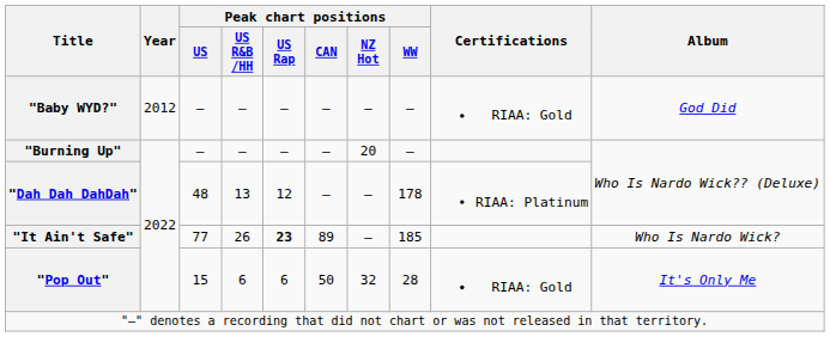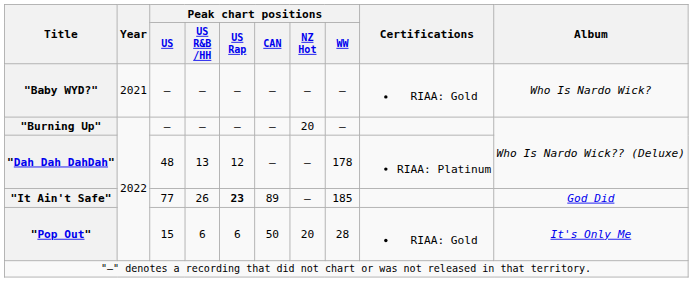 <table class="wikitable plainrowheaders" style="text-align:center;">
 <tr>
 <th scope="col" rowspan="2">Title</th>
 <th scope="col" rowspan="2">Year</th>
 <th scope="col" colspan="6">Peak chart positions</th>
 <th scope="col" rowspan="2">Certifications</th>
 <th scope="col" rowspan="2">Album</th>
 </tr>
 <tr>
 <th scope="col" style="width:3em;font-size:90%;"><a href='#'>US</a><br></th>
 <th scope="col" style="width:3em;font-size:90%;"><a href='#'>US<br>R&B<br>/HH</a><br></th>
 <th scope="col" style="width:3em;font-size:90%;"><a href='#'>US<br>Rap</a><br></th>
 <th scope="col" style="width:3em;font-size:90%;"><a href='#'>CAN</a><br></th>
 <th scope="col" style="width:3em;font-size:90%;"><a href='#'>NZ<br>Hot</a><br></th>
 <th scope="col" style="width:3em;font-size:90%;"><a href='#'>WW</a><br></th>
 </tr>
 <tr>
 <th scope="row">"Baby WYD?"<br></th>
-<td>2012</td>
+<td>2021</td>
 <td>—</td>
 <td>—</td>
 <td>—</td>
 <td>—</td>
 <td>—</td>
 <td>—</td>
 <td><br><ul><li>RIAA: Gold</li></ul></td>
-<td><em><a href='#'>God Did</a></em></td>
+<td><em>Who Is Nardo Wick?</em></td>
 </tr>
 <tr>
 <th scope="row">"Burning Up"<br></th>
 <td rowspan="4">2022</td>
 <td>—</td>
 <td>—</td>
 <td>—</td>
 <td>—</td>
 <td>20</td>
 <td>—</td>
 <td></td>
 <td rowspan="2"><em>Who Is Nardo Wick??</em> <em>(Deluxe)</em></td>
 </tr>
 <tr>
 <th scope="row">"<a href='#'>Dah Dah DahDah</a>"</th>
 <td>48</td>
 <td>13</td>
 <td>12</td>
 <td>—</td>
 <td>—</td>
 <td>178</td>
 <td><br><ul><li>RIAA: Platinum</li></ul></td>
 </tr>
 <tr>
 <th scope="row">"It Ain't Safe"<br></th>
 <td>77</td>
 <td>26</td>
 <td><strong>23</strong></td>
 <td>89</td>
 <td>—</td>
 <td>185</td>
 <td></td>
-<td><em>Who Is Nardo Wick?</em></td>
+<td><em><a href='#'>God Did</a></em></td>
 </tr>
 <tr>
 <th scope="row">"<a href='#'>Pop Out</a>"<br></th>
 <td>15</td>
 <td>6</td>
 <td>6</td>
 <td>50</td>
-<td>32</td>
+<td>20</td>
 <td>28</td>
 <td><br><ul><li>RIAA: Gold</li></ul></td>
 <td><em><a href='#'>It's Only Me</a></em></td>
 </tr>
 <tr>
 <td colspan="10" style="font-size:90%">"—" denotes a recording that did not chart or was not released in that territory.</td>
 </tr>
 </table>
